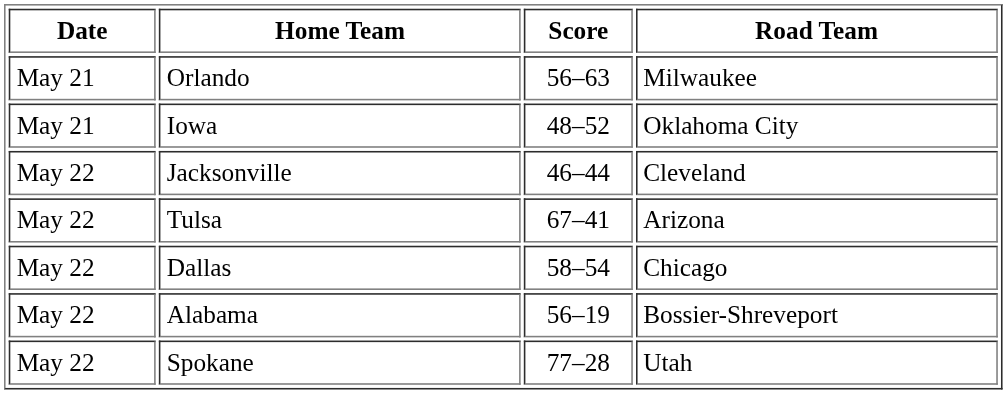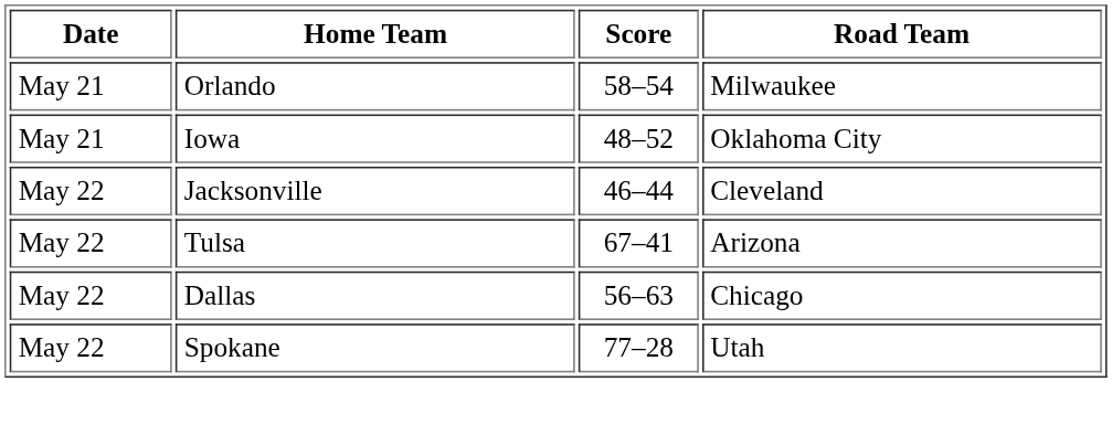 <table border="1" cellpadding="4" cellspacing="2" width="50%">
 <tr>
 <th width="15%">Date</th>
 <th width="37%">Home Team</th>
 <th width="11%">Score</th>
 <th width="37%">Road Team</th>
 </tr>
 <tr>
 <td>May 21</td>
 <td>Orlando</td>
-<td align="center">56–63</td>
+<td align="center">58–54</td>
 <td>Milwaukee</td>
 </tr>
 <tr>
 <td>May 21</td>
 <td>Iowa</td>
 <td align="center">48–52</td>
 <td>Oklahoma City</td>
 </tr>
 <tr>
 <td>May 22</td>
 <td>Jacksonville</td>
 <td align="center">46–44</td>
 <td>Cleveland</td>
 </tr>
 <tr>
 <td>May 22</td>
 <td>Tulsa</td>
 <td align="center">67–41</td>
 <td>Arizona</td>
 </tr>
 <tr>
 <td>May 22</td>
 <td>Dallas</td>
-<td align="center">58–54</td>
+<td align="center">56–63</td>
 <td>Chicago</td>
-</tr>
-<tr>
-<td>May 22</td>
-<td>Alabama</td>
-<td align="center">56–19</td>
-<td>Bossier-Shreveport</td>
 </tr>
 <tr>
 <td>May 22</td>
 <td>Spokane</td>
 <td align="center">77–28</td>
 <td>Utah</td>
 </tr>
 </table>
